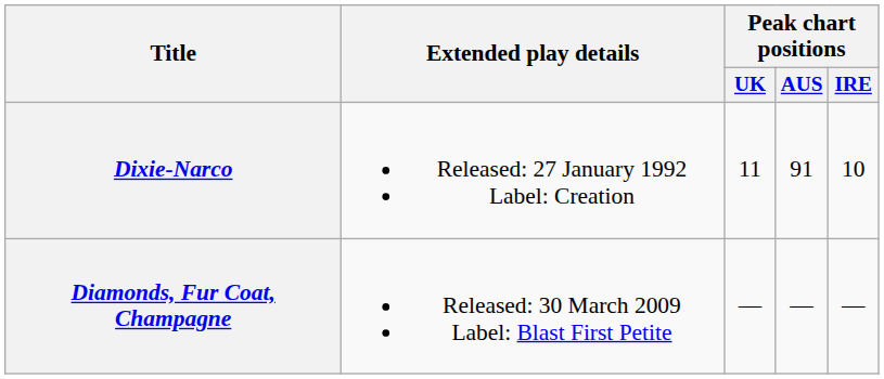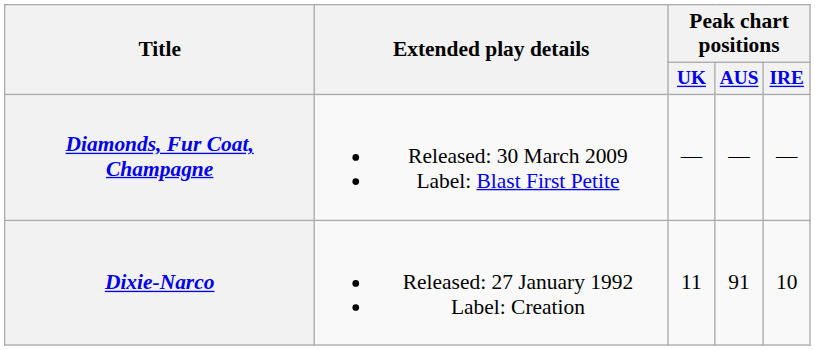 <table class="wikitable plainrowheaders" style="text-align:center;">
 <tr>
 <th scope="col" rowspan="2" style="width:14em;">Title</th>
 <th scope="col" rowspan="2" style="width:16em;">Extended play details</th>
 <th scope="col" colspan="3">Peak chart positions</th>
 </tr>
 <tr>
 <th scope="col" style="width:2em;font-size:90%;"><a href='#'>UK</a><br></th>
 <th scope="col" style="width:2em;font-size:90%;"><a href='#'>AUS</a><br></th>
 <th scope="col" style="width:2em;font-size:90%;"><a href='#'>IRE</a><br></th>
 </tr>
 <tr>
+<th scope="row"><em><a href='#'>Diamonds, Fur Coat, Champagne</a></em></th>
+<td><br><ul><li>Released: 30 March 2009</li><li>Label: <a href='#'>Blast First Petite</a></li></ul></td>
+<td>—</td>
+<td>—</td>
+<td>—</td>
+</tr>
+<tr>
 <th scope="row"><em><a href='#'>Dixie-Narco</a></em></th>
 <td><br><ul><li>Released: 27 January 1992</li><li>Label: Creation</li></ul></td>
 <td>11</td>
 <td>91</td>
 <td>10</td>
 </tr>
-<tr>
-<th scope="row"><em><a href='#'>Diamonds, Fur Coat, Champagne</a></em></th>
-<td><br><ul><li>Released: 30 March 2009</li><li>Label: <a href='#'>Blast First Petite</a></li></ul></td>
-<td>—</td>
-<td>—</td>
-<td>—</td>
-</tr>
 </table>
